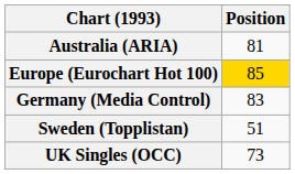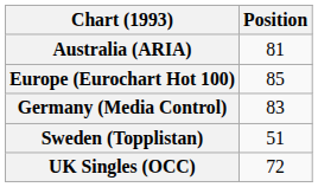 <table class="wikitable sortable plainrowheaders" style="text-align:center">
 <tr>
 <th scope="col">Chart (1993)</th>
 <th scope="col">Position</th>
 </tr>
 <tr>
 <th scope="row">Australia (ARIA)</th>
 <td>81</td>
 </tr>
 <tr>
 <th scope="row">Europe (Eurochart Hot 100)</th>
-<td style="background: gold;">85</td>
+<td>85</td>
 </tr>
 <tr>
 <th scope="row">Germany (Media Control)</th>
 <td>83</td>
 </tr>
 <tr>
 <th scope="row">Sweden (Topplistan)</th>
 <td>51</td>
 </tr>
 <tr>
 <th scope="row">UK Singles (OCC)</th>
-<td>73</td>
+<td>72</td>
 </tr>
 </table>
